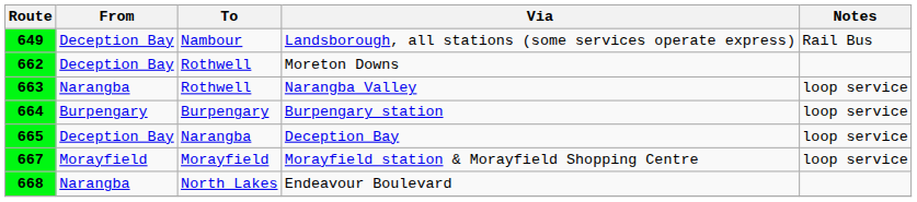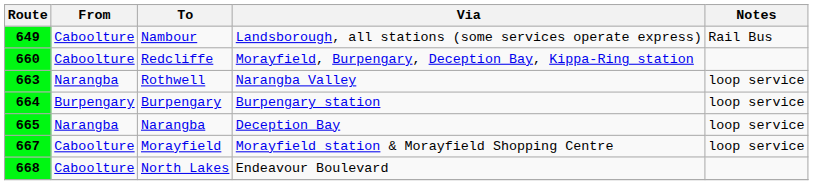 <table class="wikitable sortable" border="1">
 <tr>
 <th scope="col" align="center"><strong>Route</strong></th>
 <th scope="col"><strong>From</strong></th>
 <th scope="col"><strong>To</strong></th>
 <th scope="col"><strong>Via</strong></th>
 <th>Notes</th>
 </tr>
 <tr>
 <th align="center" style="font-style:bold; font-size:100%; background:#00f712;"><span>649</span></th>
-<td><a href='#'>Deception Bay</a></td>
+<td><a href='#'>Caboolture</a></td>
 <td><a href='#'>Nambour</a></td>
 <td><a href='#'>Landsborough</a>, all stations (some services operate express)</td>
 <td>Rail Bus</td>
 </tr>
 <tr>
-<th align="center" style="font-style:bold; font-size:100%; background:#00f712;"><span>662</span></th>
-<td><a href='#'>Deception Bay</a></td>
-<td><a href='#'>Rothwell</a></td>
-<td>Moreton Downs</td>
+<th align="center" style="font-style:bold; font-size:100%; background:#00f712;"><span>660</span></th>
+<td><a href='#'>Caboolture</a></td>
+<td><a href='#'>Redcliffe</a></td>
+<td><a href='#'>Morayfield</a>, <a href='#'>Burpengary</a>, <a href='#'>Deception Bay</a>, <a href='#'>Kippa-Ring station</a></td>
 <td></td>
 </tr>
 <tr>
 <th align="center" style="font-style:bold; font-size:100%; background:#00f712;"><span>663</span></th>
 <td><a href='#'>Narangba</a></td>
 <td><a href='#'>Rothwell</a></td>
 <td><a href='#'>Narangba Valley</a></td>
 <td>loop service</td>
 </tr>
 <tr>
 <th align="center" style="font-style:bold; font-size:100%; background:#00f712;"><span>664</span></th>
 <td><a href='#'>Burpengary</a></td>
 <td><a href='#'>Burpengary</a></td>
 <td><a href='#'>Burpengary station</a></td>
 <td>loop service</td>
 </tr>
 <tr>
 <th align="center" style="font-style:bold; font-size:100%; background:#00f712;"><span>665</span></th>
-<td><a href='#'>Deception Bay</a></td>
+<td><a href='#'>Narangba</a></td>
 <td><a href='#'>Narangba</a></td>
 <td><a href='#'>Deception Bay</a></td>
 <td>loop service</td>
 </tr>
 <tr>
 <th align="center" style="font-style:bold; font-size:100%; background:#00f712;"><span>667</span></th>
-<td><a href='#'>Morayfield</a></td>
+<td><a href='#'>Caboolture</a></td>
 <td><a href='#'>Morayfield</a></td>
 <td><a href='#'>Morayfield station</a> & Morayfield Shopping Centre</td>
 <td>loop service</td>
 </tr>
 <tr>
 <th align="center" style="font-style:bold; font-size:100%; background:#00f712;"><span>668</span></th>
-<td><a href='#'>Narangba</a></td>
+<td><a href='#'>Caboolture</a></td>
 <td><a href='#'>North Lakes</a></td>
 <td>Endeavour Boulevard</td>
 <td></td>
 </tr>
 <tr>
 </tr>
 </table>
